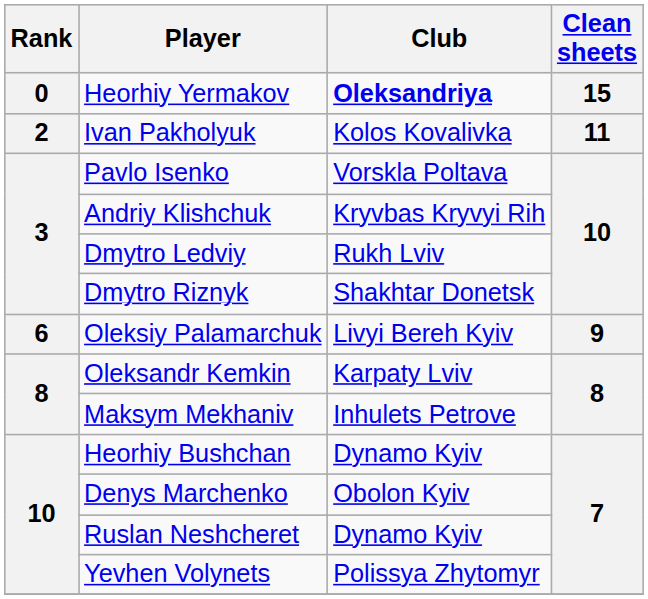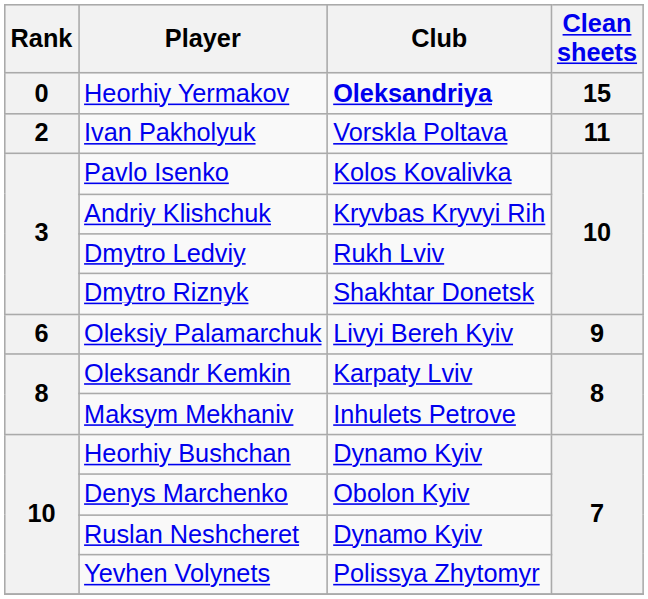 <table class="wikitable" style="text-align:center">
 <tr>
 <th>Rank</th>
 <th>Player</th>
 <th>Club</th>
 <th><a href='#'>Clean<br>sheets</a></th>
 </tr>
 <tr>
 <th align=center>0</th>
 <td align="left"> <a href='#'>Heorhiy Yermakov</a></td>
 <td align="left"><strong><a href='#'>Oleksandriya</a></strong></td>
 <th align=center>15</th>
 </tr>
 <tr>
 <th align=center>2</th>
 <td align="left"> <a href='#'>Ivan Pakholyuk</a></td>
-<td align="left"><a href='#'>Kolos Kovalivka</a></td>
+<td align="left"><a href='#'>Vorskla Poltava</a></td>
 <th align=center>11</th>
 </tr>
 <tr>
 <th align=center rowspan=4>3</th>
 <td align="left"> <a href='#'>Pavlo Isenko</a></td>
-<td align="left"><a href='#'>Vorskla Poltava</a></td>
+<td align="left"><a href='#'>Kolos Kovalivka</a></td>
 <th align=center rowspan=4>10</th>
 </tr>
 <tr>
 <td align="left"> <a href='#'>Andriy Klishchuk</a></td>
 <td align="left"><a href='#'>Kryvbas Kryvyi Rih</a></td>
 </tr>
 <tr>
 <td align="left"> <a href='#'>Dmytro Ledviy</a></td>
 <td align="left"><a href='#'>Rukh Lviv</a></td>
 </tr>
 <tr>
 <td align="left"> <a href='#'>Dmytro Riznyk</a></td>
 <td align="left"><a href='#'>Shakhtar Donetsk</a></td>
 </tr>
 <tr>
 <th align=center>6</th>
 <td align="left"> <a href='#'>Oleksiy Palamarchuk</a></td>
 <td align="left"><a href='#'>Livyi Bereh Kyiv</a></td>
 <th align=center>9</th>
 </tr>
 <tr>
 <th align=center rowspan=2>8</th>
 <td align="left"> <a href='#'>Oleksandr Kemkin</a></td>
 <td align="left"><a href='#'>Karpaty Lviv</a></td>
 <th align=center rowspan=2>8</th>
 </tr>
 <tr>
 <td align="left"> <a href='#'>Maksym Mekhaniv</a></td>
 <td align="left"><a href='#'>Inhulets Petrove</a></td>
 </tr>
 <tr>
 <th align=center rowspan=4>10</th>
 <td align="left"> <a href='#'>Heorhiy Bushchan</a></td>
 <td align="left"><a href='#'>Dynamo Kyiv</a></td>
 <th align=center rowspan=4>7</th>
 </tr>
 <tr>
 <td align="left"> <a href='#'>Denys Marchenko</a></td>
 <td align="left"><a href='#'>Obolon Kyiv</a></td>
 </tr>
 <tr>
 <td align="left"> <a href='#'>Ruslan Neshcheret</a></td>
 <td align="left"><a href='#'>Dynamo Kyiv</a></td>
 </tr>
 <tr>
 <td align="left"> <a href='#'>Yevhen Volynets</a></td>
 <td align="left"><a href='#'>Polissya Zhytomyr</a></td>
 </tr>
 <tr>
 </tr>
 </table>
